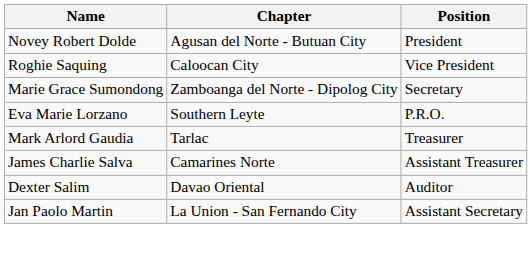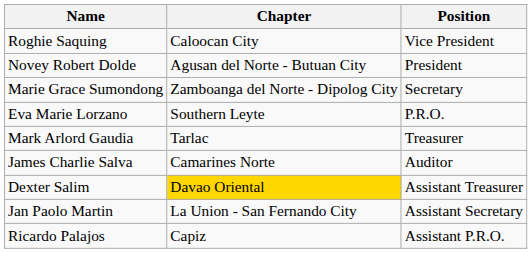 <table class="wikitable">
 <tr>
 <th>Name</th>
 <th>Chapter</th>
 <th>Position</th>
 </tr>
 <tr>
+<td>Roghie Saquing</td>
+<td>Caloocan City</td>
+<td>Vice President</td>
+</tr>
+<tr>
 <td>Novey Robert Dolde</td>
 <td>Agusan del Norte - Butuan City</td>
 <td>President</td>
-</tr>
-<tr>
-<td>Roghie Saquing</td>
-<td>Caloocan City</td>
-<td>Vice President</td>
 </tr>
 <tr>
 <td>Marie Grace Sumondong</td>
 <td>Zamboanga del Norte - Dipolog City</td>
 <td>Secretary</td>
 </tr>
 <tr>
 <td>Eva Marie Lorzano</td>
 <td>Southern Leyte</td>
 <td>P.R.O.</td>
 </tr>
 <tr>
 <td>Mark Arlord Gaudia</td>
 <td>Tarlac</td>
 <td>Treasurer</td>
 </tr>
 <tr>
 <td>James Charlie Salva</td>
 <td>Camarines Norte</td>
-<td>Assistant Treasurer</td>
+<td>Auditor</td>
 </tr>
 <tr>
 <td>Dexter Salim</td>
-<td>Davao Oriental</td>
-<td>Auditor</td>
+<td style="background: gold;">Davao Oriental</td>
+<td>Assistant Treasurer</td>
 </tr>
 <tr>
 <td>Jan Paolo Martin</td>
 <td>La Union - San Fernando City</td>
 <td>Assistant Secretary</td>
 </tr>
+<tr>
+<td>Ricardo Palajos</td>
+<td>Capiz</td>
+<td>Assistant P.R.O.</td>
+</tr>
 </table>
